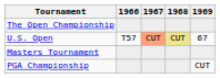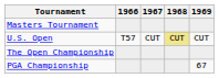 <table class="wikitable" style="font-size:95%;text-align:center;">
 <tr>
 <th>Tournament</th>
 <th>1966</th>
 <th>1967</th>
 <th>1968</th>
 <th>1969</th>
 </tr>
 <tr>
-<td align=left><a href='#'>The Open Championship</a></td>
+<td align=left><a href='#'>Masters Tournament</a></td>
 <td style="background:#eeeeee;"></td>
 <td style="background:#eeeeee;"></td>
 <td style="background:#eeeeee;"></td>
 <td style="background:#eeeeee;"></td>
 </tr>
 <tr>
 <td align=left><a href='#'>U.S. Open</a></td>
 <td>T57</td>
-<td style="background: lightsalmon;">CUT</td>
+<td>CUT</td>
 <td style="background: khaki;">CUT</td>
-<td>67</td>
+<td>CUT</td>
 </tr>
 <tr>
-<td align=left><a href='#'>Masters Tournament</a></td>
+<td align=left><a href='#'>The Open Championship</a></td>
 <td style="background:#eeeeee;"></td>
 <td style="background:#eeeeee;"></td>
 <td style="background:#eeeeee;"></td>
 <td style="background:#eeeeee;"></td>
 </tr>
 <tr>
 <td align=left><a href='#'>PGA Championship</a></td>
 <td style="background:#eeeeee;"></td>
 <td style="background:#eeeeee;"></td>
 <td style="background:#eeeeee;"></td>
-<td>CUT</td>
+<td>67</td>
 </tr>
 </table>
